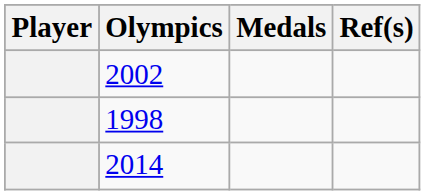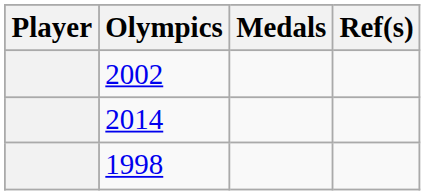 <table class="wikitable sortable plainrowheaders" style="text-align:center;">
 <tr>
 <th scope="col">Player</th>
 <th scope="col">Olympics</th>
 <th scope="col">Medals</th>
 <th scope="col" class="unsortable">Ref(s)</th>
 </tr>
 <tr>
 <th scope="row"></th>
 <td align=left><a href='#'>2002</a></td>
 <td align=left></td>
 <td></td>
 </tr>
 <tr>
 <th scope="row"></th>
-<td align=left><a href='#'>1998</a></td>
+<td align=left><a href='#'>2014</a></td>
 <td align=left></td>
 <td></td>
 </tr>
 <tr>
 <th scope="row"></th>
-<td align=left><a href='#'>2014</a></td>
+<td align=left><a href='#'>1998</a></td>
 <td align=left></td>
 <td></td>
 </tr>
 </table>
